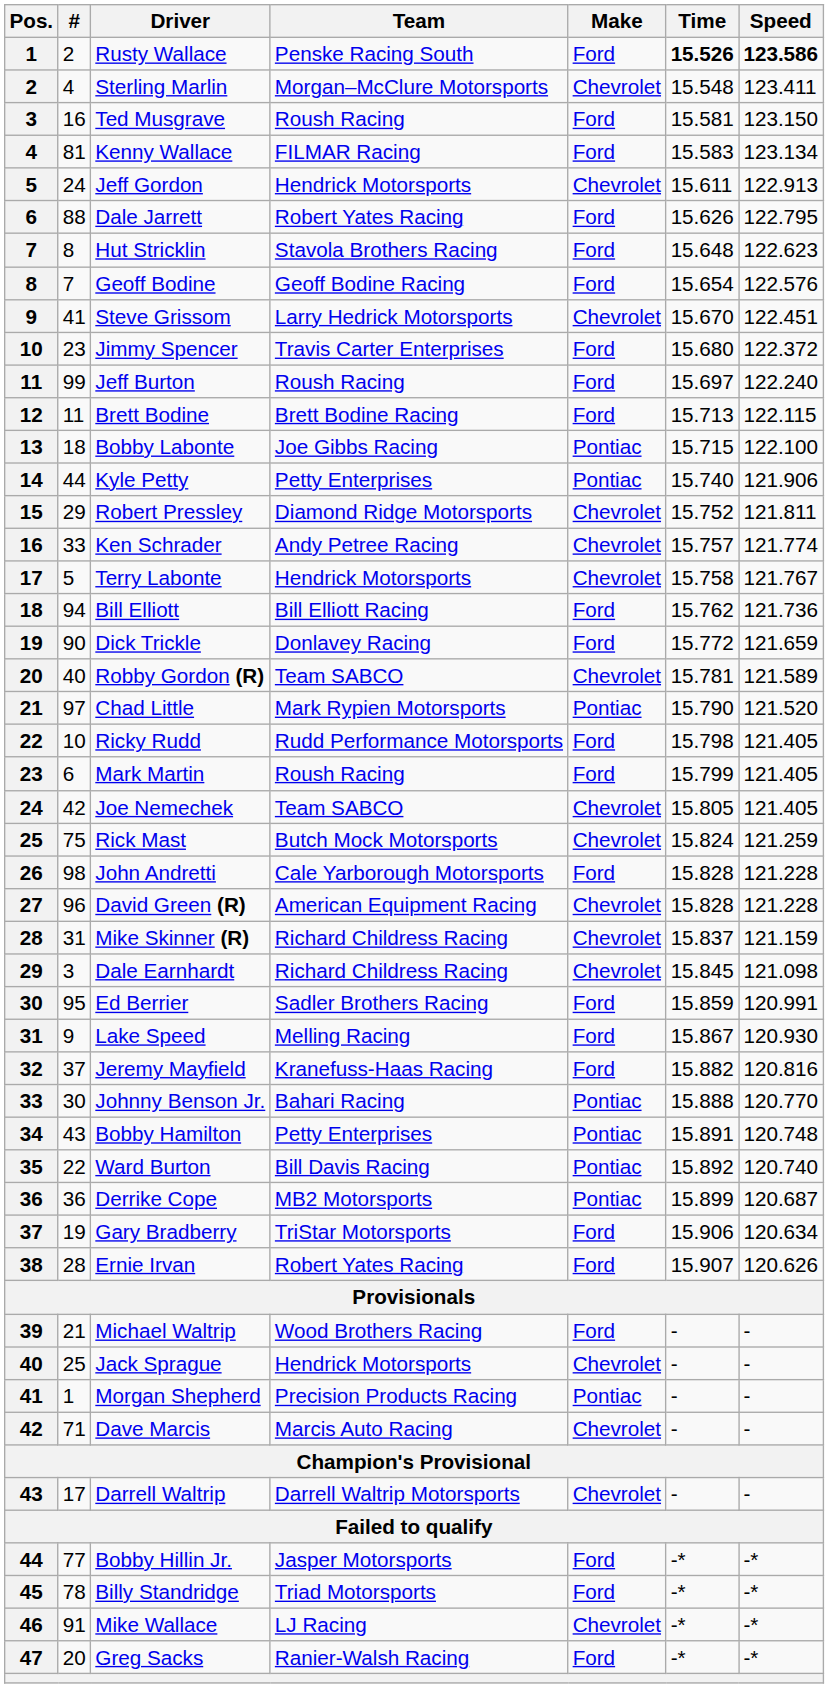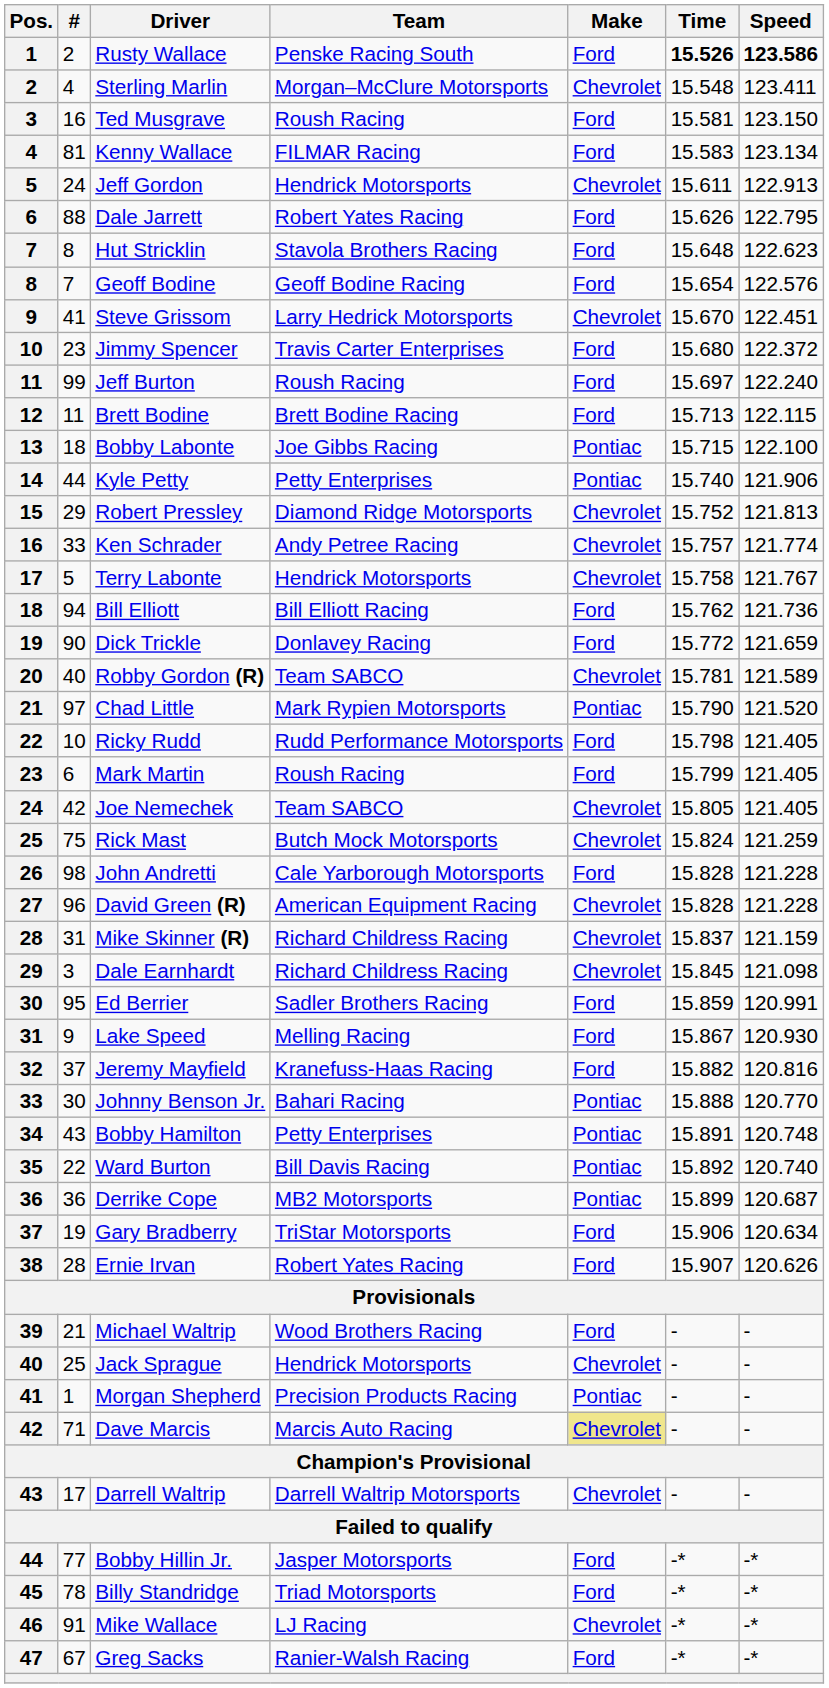 <table class="wikitable" style="font-size:95%">
 <tr>
 <th>Pos.</th>
 <th>#</th>
 <th>Driver</th>
 <th>Team</th>
 <th>Make</th>
 <th>Time</th>
 <th>Speed</th>
 </tr>
 <tr>
 <th>1</th>
 <td>2</td>
 <td><a href='#'>Rusty Wallace</a></td>
 <td><a href='#'>Penske Racing South</a></td>
 <td><a href='#'>Ford</a></td>
 <td><strong>15.526</strong></td>
 <td><strong>123.586</strong></td>
 </tr>
 <tr>
 <th>2</th>
 <td>4</td>
 <td><a href='#'>Sterling Marlin</a></td>
 <td><a href='#'>Morgan–McClure Motorsports</a></td>
 <td><a href='#'>Chevrolet</a></td>
 <td>15.548</td>
 <td>123.411</td>
 </tr>
 <tr>
 <th>3</th>
 <td>16</td>
 <td><a href='#'>Ted Musgrave</a></td>
 <td><a href='#'>Roush Racing</a></td>
 <td><a href='#'>Ford</a></td>
 <td>15.581</td>
 <td>123.150</td>
 </tr>
 <tr>
 <th>4</th>
 <td>81</td>
 <td><a href='#'>Kenny Wallace</a></td>
 <td><a href='#'>FILMAR Racing</a></td>
 <td><a href='#'>Ford</a></td>
 <td>15.583</td>
 <td>123.134</td>
 </tr>
 <tr>
 <th>5</th>
 <td>24</td>
 <td><a href='#'>Jeff Gordon</a></td>
 <td><a href='#'>Hendrick Motorsports</a></td>
 <td><a href='#'>Chevrolet</a></td>
 <td>15.611</td>
 <td>122.913</td>
 </tr>
 <tr>
 <th>6</th>
 <td>88</td>
 <td><a href='#'>Dale Jarrett</a></td>
 <td><a href='#'>Robert Yates Racing</a></td>
 <td><a href='#'>Ford</a></td>
 <td>15.626</td>
 <td>122.795</td>
 </tr>
 <tr>
 <th>7</th>
 <td>8</td>
 <td><a href='#'>Hut Stricklin</a></td>
 <td><a href='#'>Stavola Brothers Racing</a></td>
 <td><a href='#'>Ford</a></td>
 <td>15.648</td>
 <td>122.623</td>
 </tr>
 <tr>
 <th>8</th>
 <td>7</td>
 <td><a href='#'>Geoff Bodine</a></td>
 <td><a href='#'>Geoff Bodine Racing</a></td>
 <td><a href='#'>Ford</a></td>
 <td>15.654</td>
 <td>122.576</td>
 </tr>
 <tr>
 <th>9</th>
 <td>41</td>
 <td><a href='#'>Steve Grissom</a></td>
 <td><a href='#'>Larry Hedrick Motorsports</a></td>
 <td><a href='#'>Chevrolet</a></td>
 <td>15.670</td>
 <td>122.451</td>
 </tr>
 <tr>
 <th>10</th>
 <td>23</td>
 <td><a href='#'>Jimmy Spencer</a></td>
 <td><a href='#'>Travis Carter Enterprises</a></td>
 <td><a href='#'>Ford</a></td>
 <td>15.680</td>
 <td>122.372</td>
 </tr>
 <tr>
 <th>11</th>
 <td>99</td>
 <td><a href='#'>Jeff Burton</a></td>
 <td><a href='#'>Roush Racing</a></td>
 <td><a href='#'>Ford</a></td>
 <td>15.697</td>
 <td>122.240</td>
 </tr>
 <tr>
 <th>12</th>
 <td>11</td>
 <td><a href='#'>Brett Bodine</a></td>
 <td><a href='#'>Brett Bodine Racing</a></td>
 <td><a href='#'>Ford</a></td>
 <td>15.713</td>
 <td>122.115</td>
 </tr>
 <tr>
 <th>13</th>
 <td>18</td>
 <td><a href='#'>Bobby Labonte</a></td>
 <td><a href='#'>Joe Gibbs Racing</a></td>
 <td><a href='#'>Pontiac</a></td>
 <td>15.715</td>
 <td>122.100</td>
 </tr>
 <tr>
 <th>14</th>
 <td>44</td>
 <td><a href='#'>Kyle Petty</a></td>
 <td><a href='#'>Petty Enterprises</a></td>
 <td><a href='#'>Pontiac</a></td>
 <td>15.740</td>
 <td>121.906</td>
 </tr>
 <tr>
 <th>15</th>
 <td>29</td>
 <td><a href='#'>Robert Pressley</a></td>
 <td><a href='#'>Diamond Ridge Motorsports</a></td>
 <td><a href='#'>Chevrolet</a></td>
 <td>15.752</td>
-<td>121.811</td>
+<td>121.813</td>
 </tr>
 <tr>
 <th>16</th>
 <td>33</td>
 <td><a href='#'>Ken Schrader</a></td>
 <td><a href='#'>Andy Petree Racing</a></td>
 <td><a href='#'>Chevrolet</a></td>
 <td>15.757</td>
 <td>121.774</td>
 </tr>
 <tr>
 <th>17</th>
 <td>5</td>
 <td><a href='#'>Terry Labonte</a></td>
 <td><a href='#'>Hendrick Motorsports</a></td>
 <td><a href='#'>Chevrolet</a></td>
 <td>15.758</td>
 <td>121.767</td>
 </tr>
 <tr>
 <th>18</th>
 <td>94</td>
 <td><a href='#'>Bill Elliott</a></td>
 <td><a href='#'>Bill Elliott Racing</a></td>
 <td><a href='#'>Ford</a></td>
 <td>15.762</td>
 <td>121.736</td>
 </tr>
 <tr>
 <th>19</th>
 <td>90</td>
 <td><a href='#'>Dick Trickle</a></td>
 <td><a href='#'>Donlavey Racing</a></td>
 <td><a href='#'>Ford</a></td>
 <td>15.772</td>
 <td>121.659</td>
 </tr>
 <tr>
 <th>20</th>
 <td>40</td>
 <td><a href='#'>Robby Gordon</a> <strong>(R)</strong></td>
 <td><a href='#'>Team SABCO</a></td>
 <td><a href='#'>Chevrolet</a></td>
 <td>15.781</td>
 <td>121.589</td>
 </tr>
 <tr>
 <th>21</th>
 <td>97</td>
 <td><a href='#'>Chad Little</a></td>
 <td><a href='#'>Mark Rypien Motorsports</a></td>
 <td><a href='#'>Pontiac</a></td>
 <td>15.790</td>
 <td>121.520</td>
 </tr>
 <tr>
 <th>22</th>
 <td>10</td>
 <td><a href='#'>Ricky Rudd</a></td>
 <td><a href='#'>Rudd Performance Motorsports</a></td>
 <td><a href='#'>Ford</a></td>
 <td>15.798</td>
 <td>121.405</td>
 </tr>
 <tr>
 <th>23</th>
 <td>6</td>
 <td><a href='#'>Mark Martin</a></td>
 <td><a href='#'>Roush Racing</a></td>
 <td><a href='#'>Ford</a></td>
 <td>15.799</td>
 <td>121.405</td>
 </tr>
 <tr>
 <th>24</th>
 <td>42</td>
 <td><a href='#'>Joe Nemechek</a></td>
 <td><a href='#'>Team SABCO</a></td>
 <td><a href='#'>Chevrolet</a></td>
 <td>15.805</td>
 <td>121.405</td>
 </tr>
 <tr>
 <th>25</th>
 <td>75</td>
 <td><a href='#'>Rick Mast</a></td>
 <td><a href='#'>Butch Mock Motorsports</a></td>
 <td><a href='#'>Chevrolet</a></td>
 <td>15.824</td>
 <td>121.259</td>
 </tr>
 <tr>
 <th>26</th>
 <td>98</td>
 <td><a href='#'>John Andretti</a></td>
 <td><a href='#'>Cale Yarborough Motorsports</a></td>
 <td><a href='#'>Ford</a></td>
 <td>15.828</td>
 <td>121.228</td>
 </tr>
 <tr>
 <th>27</th>
 <td>96</td>
 <td><a href='#'>David Green</a> <strong>(R)</strong></td>
 <td><a href='#'>American Equipment Racing</a></td>
 <td><a href='#'>Chevrolet</a></td>
 <td>15.828</td>
 <td>121.228</td>
 </tr>
 <tr>
 <th>28</th>
 <td>31</td>
 <td><a href='#'>Mike Skinner</a> <strong>(R)</strong></td>
 <td><a href='#'>Richard Childress Racing</a></td>
 <td><a href='#'>Chevrolet</a></td>
 <td>15.837</td>
 <td>121.159</td>
 </tr>
 <tr>
 <th>29</th>
 <td>3</td>
 <td><a href='#'>Dale Earnhardt</a></td>
 <td><a href='#'>Richard Childress Racing</a></td>
 <td><a href='#'>Chevrolet</a></td>
 <td>15.845</td>
 <td>121.098</td>
 </tr>
 <tr>
 <th>30</th>
 <td>95</td>
 <td><a href='#'>Ed Berrier</a></td>
 <td><a href='#'>Sadler Brothers Racing</a></td>
 <td><a href='#'>Ford</a></td>
 <td>15.859</td>
 <td>120.991</td>
 </tr>
 <tr>
 <th>31</th>
 <td>9</td>
 <td><a href='#'>Lake Speed</a></td>
 <td><a href='#'>Melling Racing</a></td>
 <td><a href='#'>Ford</a></td>
 <td>15.867</td>
 <td>120.930</td>
 </tr>
 <tr>
 <th>32</th>
 <td>37</td>
 <td><a href='#'>Jeremy Mayfield</a></td>
 <td><a href='#'>Kranefuss-Haas Racing</a></td>
 <td><a href='#'>Ford</a></td>
 <td>15.882</td>
 <td>120.816</td>
 </tr>
 <tr>
 <th>33</th>
 <td>30</td>
 <td><a href='#'>Johnny Benson Jr.</a></td>
 <td><a href='#'>Bahari Racing</a></td>
 <td><a href='#'>Pontiac</a></td>
 <td>15.888</td>
 <td>120.770</td>
 </tr>
 <tr>
 <th>34</th>
 <td>43</td>
 <td><a href='#'>Bobby Hamilton</a></td>
 <td><a href='#'>Petty Enterprises</a></td>
 <td><a href='#'>Pontiac</a></td>
 <td>15.891</td>
 <td>120.748</td>
 </tr>
 <tr>
 <th>35</th>
 <td>22</td>
 <td><a href='#'>Ward Burton</a></td>
 <td><a href='#'>Bill Davis Racing</a></td>
 <td><a href='#'>Pontiac</a></td>
 <td>15.892</td>
 <td>120.740</td>
 </tr>
 <tr>
 <th>36</th>
 <td>36</td>
 <td><a href='#'>Derrike Cope</a></td>
 <td><a href='#'>MB2 Motorsports</a></td>
 <td><a href='#'>Pontiac</a></td>
 <td>15.899</td>
 <td>120.687</td>
 </tr>
 <tr>
 <th>37</th>
 <td>19</td>
 <td><a href='#'>Gary Bradberry</a></td>
 <td><a href='#'>TriStar Motorsports</a></td>
 <td><a href='#'>Ford</a></td>
 <td>15.906</td>
 <td>120.634</td>
 </tr>
 <tr>
 <th>38</th>
 <td>28</td>
 <td><a href='#'>Ernie Irvan</a></td>
 <td><a href='#'>Robert Yates Racing</a></td>
 <td><a href='#'>Ford</a></td>
 <td>15.907</td>
 <td>120.626</td>
 </tr>
 <tr>
 <th colspan="7">Provisionals</th>
 </tr>
 <tr>
 <th>39</th>
 <td>21</td>
 <td><a href='#'>Michael Waltrip</a></td>
 <td><a href='#'>Wood Brothers Racing</a></td>
 <td><a href='#'>Ford</a></td>
 <td>-</td>
 <td>-</td>
 </tr>
 <tr>
 <th>40</th>
 <td>25</td>
 <td><a href='#'>Jack Sprague</a></td>
 <td><a href='#'>Hendrick Motorsports</a></td>
 <td><a href='#'>Chevrolet</a></td>
 <td>-</td>
 <td>-</td>
 </tr>
 <tr>
 <th>41</th>
 <td>1</td>
 <td><a href='#'>Morgan Shepherd</a></td>
 <td><a href='#'>Precision Products Racing</a></td>
 <td><a href='#'>Pontiac</a></td>
 <td>-</td>
 <td>-</td>
 </tr>
 <tr>
 <th>42</th>
 <td>71</td>
 <td><a href='#'>Dave Marcis</a></td>
 <td><a href='#'>Marcis Auto Racing</a></td>
-<td><a href='#'>Chevrolet</a></td>
+<td style="background: khaki;"><a href='#'>Chevrolet</a></td>
 <td>-</td>
 <td>-</td>
 </tr>
 <tr>
 <th colspan="7">Champion's Provisional</th>
 </tr>
 <tr>
 <th>43</th>
 <td>17</td>
 <td><a href='#'>Darrell Waltrip</a></td>
 <td><a href='#'>Darrell Waltrip Motorsports</a></td>
 <td><a href='#'>Chevrolet</a></td>
 <td>-</td>
 <td>-</td>
 </tr>
 <tr>
 <th colspan="7">Failed to qualify</th>
 </tr>
 <tr>
 <th>44</th>
 <td>77</td>
 <td><a href='#'>Bobby Hillin Jr.</a></td>
 <td><a href='#'>Jasper Motorsports</a></td>
 <td><a href='#'>Ford</a></td>
 <td>-*</td>
 <td>-*</td>
 </tr>
 <tr>
 <th>45</th>
 <td>78</td>
 <td><a href='#'>Billy Standridge</a></td>
 <td><a href='#'>Triad Motorsports</a></td>
 <td><a href='#'>Ford</a></td>
 <td>-*</td>
 <td>-*</td>
 </tr>
 <tr>
 <th>46</th>
 <td>91</td>
 <td><a href='#'>Mike Wallace</a></td>
 <td><a href='#'>LJ Racing</a></td>
 <td><a href='#'>Chevrolet</a></td>
 <td>-*</td>
 <td>-*</td>
 </tr>
 <tr>
 <th>47</th>
-<td>20</td>
+<td>67</td>
 <td><a href='#'>Greg Sacks</a></td>
 <td><a href='#'>Ranier-Walsh Racing</a></td>
 <td><a href='#'>Ford</a></td>
 <td>-*</td>
 <td>-*</td>
 </tr>
 <tr>
 <th colspan="7"></th>
 </tr>
 </table>
